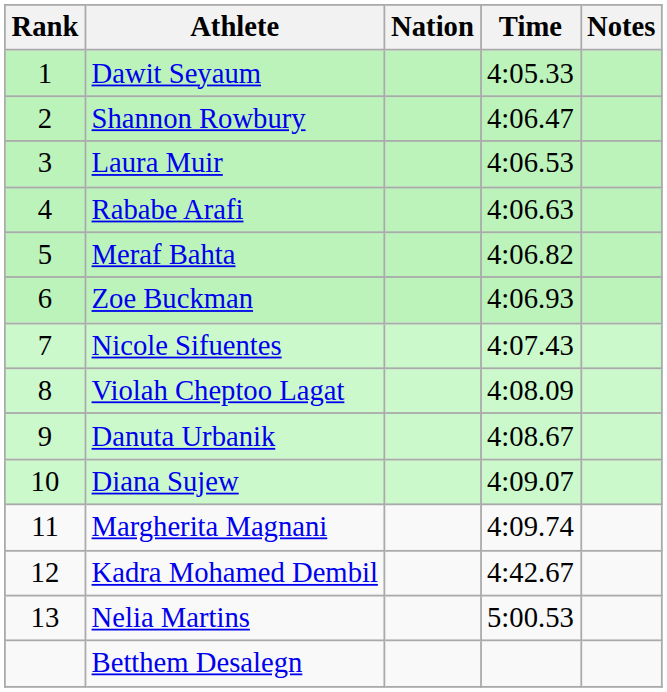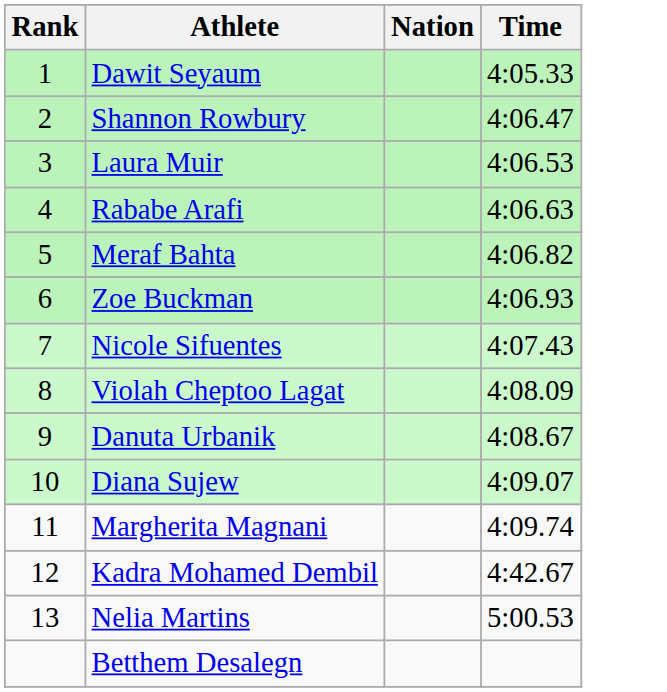 <table class="wikitable sortable" style="text-align:center">
 <tr>
 <th>Rank</th>
 <th>Athlete</th>
 <th>Nation</th>
 <th>Time</th>
-<th>Notes</th>
 </tr>
 <tr bgcolor=bbf3bb>
 <td>1</td>
 <td align=left><a href='#'>Dawit Seyaum</a></td>
 <td align=left></td>
 <td>4:05.33</td>
-<td></td>
 </tr>
 <tr bgcolor=bbf3bb>
 <td>2</td>
 <td align=left><a href='#'>Shannon Rowbury</a></td>
 <td align=left></td>
 <td>4:06.47</td>
-<td></td>
 </tr>
 <tr bgcolor=bbf3bb>
 <td>3</td>
 <td align=left><a href='#'>Laura Muir</a></td>
 <td align=left></td>
 <td>4:06.53</td>
-<td></td>
 </tr>
 <tr bgcolor=bbf3bb>
 <td>4</td>
 <td align=left><a href='#'>Rababe Arafi</a></td>
 <td align=left></td>
 <td>4:06.63</td>
-<td></td>
 </tr>
 <tr bgcolor=bbf3bb>
 <td>5</td>
 <td align=left><a href='#'>Meraf Bahta</a></td>
 <td align=left></td>
 <td>4:06.82</td>
-<td></td>
 </tr>
 <tr bgcolor=bbf3bb>
 <td>6</td>
 <td align=left><a href='#'>Zoe Buckman</a></td>
 <td align=left></td>
 <td>4:06.93</td>
-<td></td>
 </tr>
 <tr bgcolor=ccf9cc>
 <td>7</td>
 <td align=left><a href='#'>Nicole Sifuentes</a></td>
 <td align=left></td>
 <td>4:07.43</td>
-<td></td>
 </tr>
 <tr bgcolor=ccf9cc>
 <td>8</td>
 <td align=left><a href='#'>Violah Cheptoo Lagat</a></td>
 <td align=left></td>
 <td>4:08.09</td>
-<td></td>
 </tr>
 <tr bgcolor=ccf9cc>
 <td>9</td>
 <td align=left><a href='#'>Danuta Urbanik</a></td>
 <td align=left></td>
 <td>4:08.67</td>
-<td></td>
 </tr>
 <tr bgcolor=ccf9cc>
 <td>10</td>
 <td align=left><a href='#'>Diana Sujew</a></td>
 <td align=left></td>
 <td>4:09.07</td>
-<td></td>
 </tr>
 <tr>
 <td>11</td>
 <td align=left><a href='#'>Margherita Magnani</a></td>
 <td align=left></td>
 <td>4:09.74</td>
-<td></td>
 </tr>
 <tr>
 <td>12</td>
 <td align=left><a href='#'>Kadra Mohamed Dembil</a></td>
 <td align=left></td>
 <td>4:42.67</td>
-<td></td>
 </tr>
 <tr>
 <td>13</td>
 <td align=left><a href='#'>Nelia Martins</a></td>
 <td align=left></td>
 <td>5:00.53</td>
-<td></td>
 </tr>
 <tr>
 <td></td>
 <td align=left><a href='#'>Betthem Desalegn</a></td>
 <td align=left></td>
 <td></td>
-<td></td>
 </tr>
 </table>
